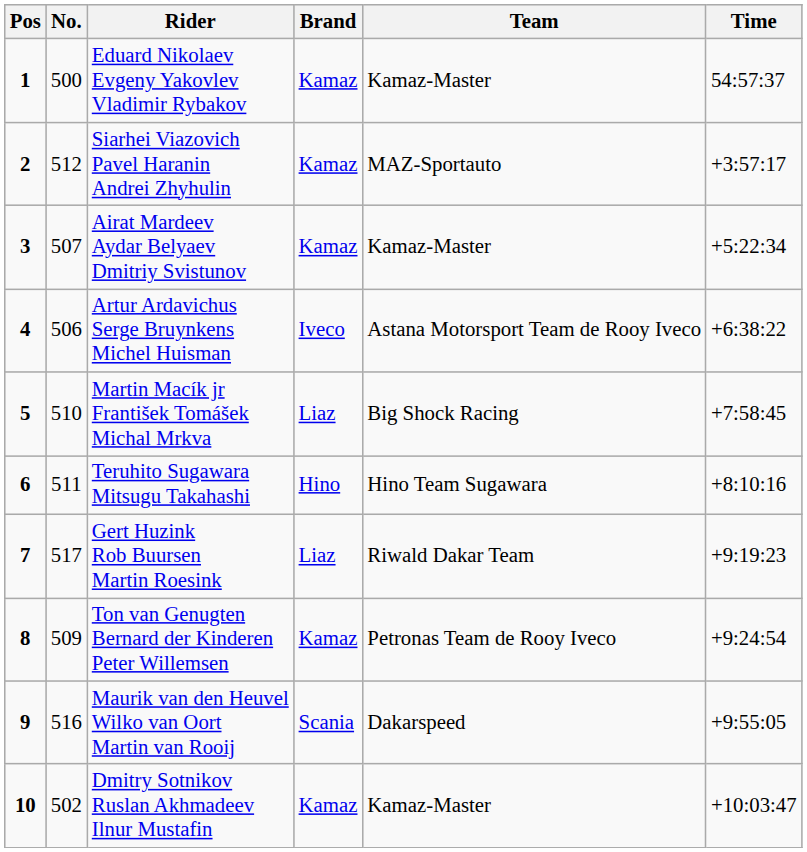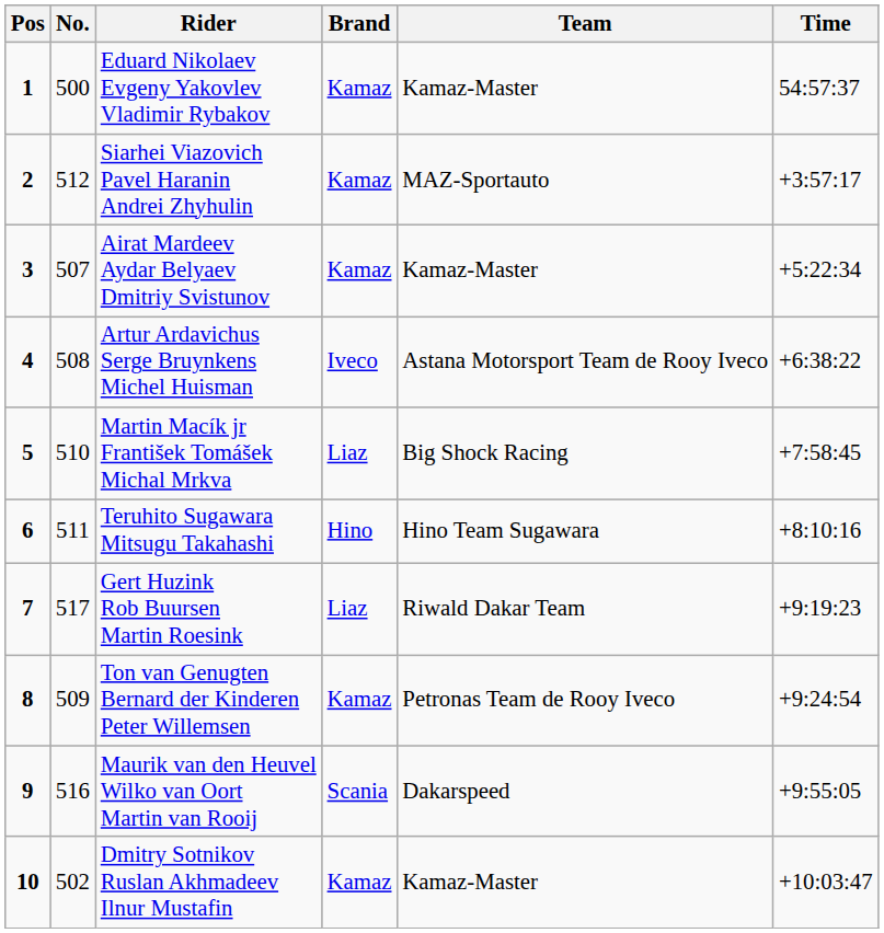 <table class="wikitable" style="font-size:85%">
 <tr>
 <th>Pos</th>
 <th>No.</th>
 <th>Rider</th>
 <th>Brand</th>
 <th>Team</th>
 <th>Time</th>
 </tr>
 <tr>
 <td align=center><strong>1</strong></td>
 <td align=center>500</td>
 <td> <a href='#'>Eduard Nikolaev</a><br> <a href='#'>Evgeny Yakovlev</a><br> <a href='#'>Vladimir Rybakov</a></td>
 <td><a href='#'>Kamaz</a></td>
 <td>Kamaz-Master</td>
 <td>54:57:37</td>
 </tr>
 <tr>
 <td align=center><strong>2</strong></td>
 <td align=center>512</td>
 <td> <a href='#'>Siarhei Viazovich</a><br> <a href='#'>Pavel Haranin</a><br> <a href='#'>Andrei Zhyhulin</a></td>
 <td><a href='#'>Kamaz</a></td>
 <td>MAZ-Sportauto</td>
 <td>+3:57:17</td>
 </tr>
 <tr>
 <td align=center><strong>3</strong></td>
 <td align=center>507</td>
 <td> <a href='#'>Airat Mardeev</a><br> <a href='#'>Aydar Belyaev</a><br> <a href='#'>Dmitriy Svistunov</a></td>
 <td><a href='#'>Kamaz</a></td>
 <td>Kamaz-Master</td>
 <td>+5:22:34</td>
 </tr>
 <tr>
 <td align=center><strong>4</strong></td>
-<td align=center>506</td>
+<td align=center>508</td>
 <td> <a href='#'>Artur Ardavichus</a><br> <a href='#'>Serge Bruynkens</a><br> <a href='#'>Michel Huisman</a></td>
 <td><a href='#'>Iveco</a></td>
 <td>Astana Motorsport Team de Rooy Iveco</td>
 <td>+6:38:22</td>
 </tr>
 <tr>
 <td align=center><strong>5</strong></td>
 <td align=center>510</td>
 <td> <a href='#'>Martin Macík jr</a><br> <a href='#'>František Tomášek</a><br> <a href='#'>Michal Mrkva</a></td>
 <td><a href='#'>Liaz</a></td>
 <td>Big Shock Racing</td>
 <td>+7:58:45</td>
 </tr>
 <tr>
 <td align=center><strong>6</strong></td>
 <td align=center>511</td>
 <td> <a href='#'>Teruhito Sugawara</a><br> <a href='#'>Mitsugu Takahashi</a></td>
 <td><a href='#'>Hino</a></td>
 <td>Hino Team Sugawara</td>
 <td>+8:10:16</td>
 </tr>
 <tr>
 <td align=center><strong>7</strong></td>
 <td align=center>517</td>
 <td> <a href='#'>Gert Huzink</a><br> <a href='#'>Rob Buursen</a><br> <a href='#'>Martin Roesink</a></td>
 <td><a href='#'>Liaz</a></td>
 <td>Riwald Dakar Team</td>
 <td>+9:19:23</td>
 </tr>
 <tr>
 <td align=center><strong>8</strong></td>
 <td align=center>509</td>
 <td> <a href='#'>Ton van Genugten</a><br> <a href='#'>Bernard der Kinderen</a><br> <a href='#'>Peter Willemsen</a></td>
 <td><a href='#'>Kamaz</a></td>
 <td>Petronas Team de Rooy Iveco</td>
 <td>+9:24:54</td>
 </tr>
 <tr>
 <td align=center><strong>9</strong></td>
 <td align=center>516</td>
 <td> <a href='#'>Maurik van den Heuvel</a><br> <a href='#'>Wilko van Oort</a><br> <a href='#'>Martin van Rooij</a></td>
 <td><a href='#'>Scania</a></td>
 <td>Dakarspeed</td>
 <td>+9:55:05</td>
 </tr>
 <tr>
 <td align=center><strong>10</strong></td>
 <td align=center>502</td>
 <td> <a href='#'>Dmitry Sotnikov</a><br> <a href='#'>Ruslan Akhmadeev</a><br> <a href='#'>Ilnur Mustafin</a></td>
 <td><a href='#'>Kamaz</a></td>
 <td>Kamaz-Master</td>
 <td>+10:03:47</td>
 </tr>
 </table>
